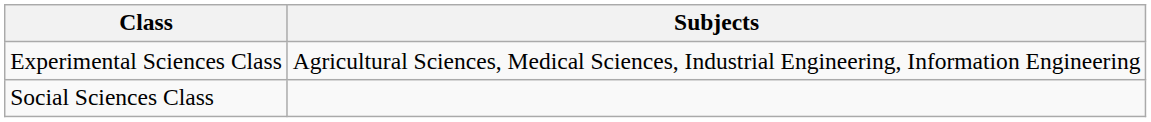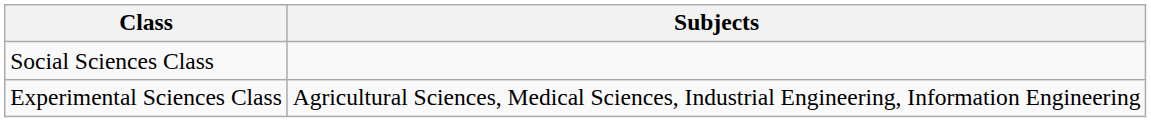 <table class="wikitable">
 <tr>
 <th>Class</th>
 <th>Subjects</th>
 </tr>
 <tr>
+<td>Social Sciences Class</td>
+<td><br></td>
+</tr>
+<tr>
 <td>Experimental Sciences Class</td>
 <td>Agricultural Sciences, Medical Sciences, Industrial Engineering, Information Engineering</td>
 </tr>
-<tr>
-<td>Social Sciences Class</td>
-<td><br></td>
-</tr>
 </table>
